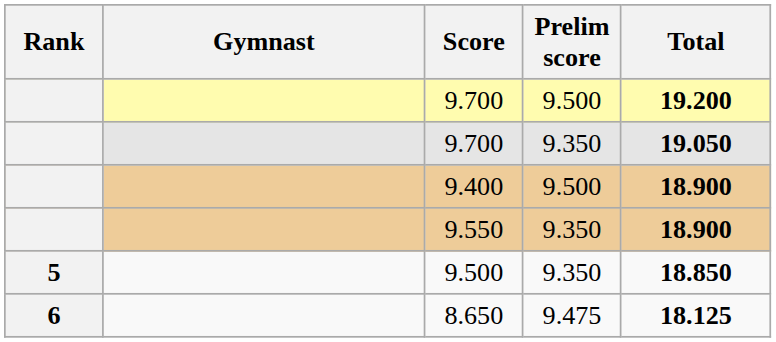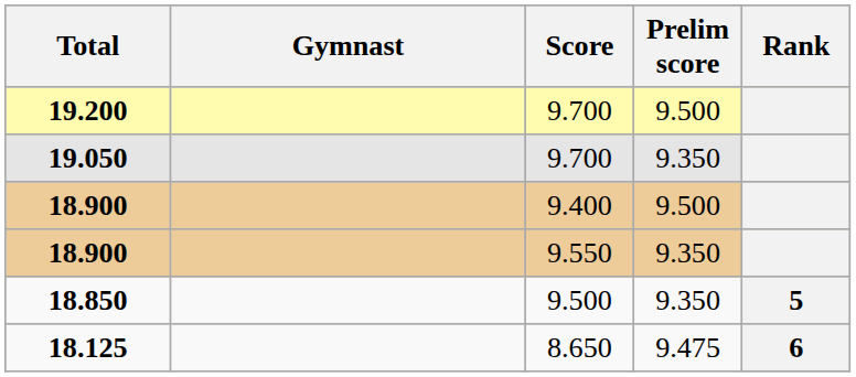 <table class="wikitable sortable" style="text-align:center; font-size:95%">
 <tr>
-<th scope="col" style="width:50px;">Rank</th>
+<th scope="col" style="width:80px;">Total</th>
 <th scope="col" style="width:180px;">Gymnast</th>
 <th scope="col" style="width:50px;">Score</th>
 <th scope="col" style="width:50px;">Prelim score</th>
-<th scope="col" style="width:80px;">Total</th>
+<th scope="col" style="width:50px;">Rank</th>
 </tr>
 <tr style="background:#fffcaf;">
-<th scope=row style="text-align:center"></th>
+<td><strong>19.200</strong></td>
 <td style="text-align:left;"></td>
 <td>9.700</td>
 <td>9.500</td>
-<td><strong>19.200</strong></td>
+<th scope=row style="text-align:center"></th>
 </tr>
 <tr style="background:#e5e5e5;">
-<th scope=row style="text-align:center"></th>
+<td><strong>19.050</strong></td>
 <td style="text-align:left;"></td>
 <td>9.700</td>
 <td>9.350</td>
-<td><strong>19.050</strong></td>
+<th scope=row style="text-align:center"></th>
 </tr>
 <tr style="background:#ec9;">
-<th scope=row style="text-align:center"></th>
+<td><strong>18.900</strong></td>
 <td style="text-align:left;"></td>
 <td>9.400</td>
 <td>9.500</td>
-<td><strong>18.900</strong></td>
+<th scope=row style="text-align:center"></th>
 </tr>
 <tr style="background:#ec9;">
-<th scope=row style="text-align:center"></th>
+<td><strong>18.900</strong></td>
 <td style="text-align:left;"></td>
 <td>9.550</td>
 <td>9.350</td>
-<td><strong>18.900</strong></td>
+<th scope=row style="text-align:center"></th>
 </tr>
 <tr>
-<th scope=row style="text-align:center">5</th>
+<td><strong>18.850</strong></td>
 <td style="text-align:left;"></td>
 <td>9.500</td>
 <td>9.350</td>
-<td><strong>18.850</strong></td>
+<th scope=row style="text-align:center">5</th>
 </tr>
 <tr>
-<th scope=row style="text-align:center">6</th>
+<td><strong>18.125</strong></td>
 <td style="text-align:left;"></td>
 <td>8.650</td>
 <td>9.475</td>
-<td><strong>18.125</strong></td>
+<th scope=row style="text-align:center">6</th>
 </tr>
 </table>
